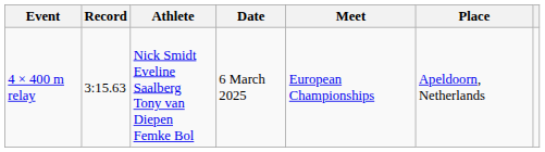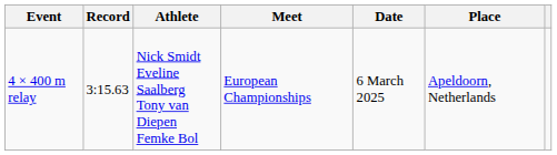 <table class="wikitable" style="font-size:95%; width: 95%;">
 <tr>
 <th>Event</th>
 <th>Record</th>
 <th>Athlete</th>
+<th>Meet</th>
 <th>Date</th>
-<th>Meet</th>
 <th>Place</th>
 <th></th>
 </tr>
 <tr>
 <td><a href='#'>4 × 400 m relay</a></td>
 <td>3:15.63</td>
 <td><br><a href='#'>Nick Smidt</a><br><a href='#'>Eveline Saalberg</a><br><a href='#'>Tony van Diepen</a><br><a href='#'>Femke Bol</a></td>
+<td><a href='#'>European Championships</a></td>
 <td>6 March 2025</td>
-<td><a href='#'>European Championships</a></td>
 <td><a href='#'>Apeldoorn</a>, Netherlands</td>
 <td></td>
 </tr>
 </table>
